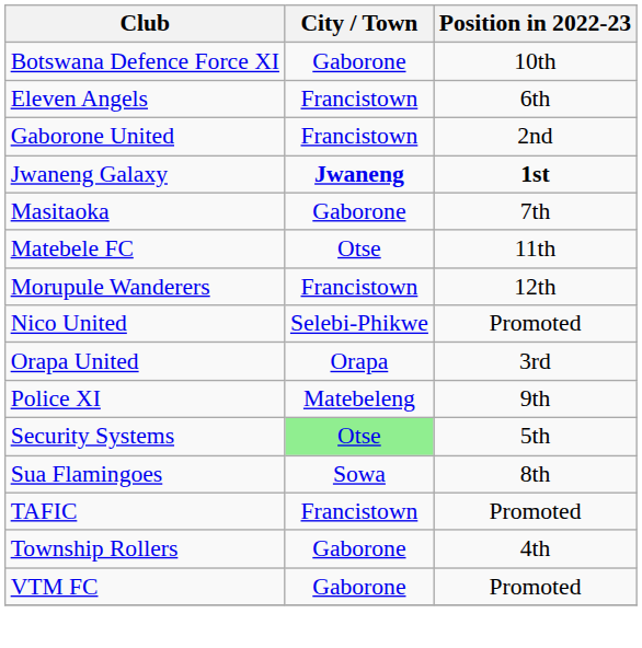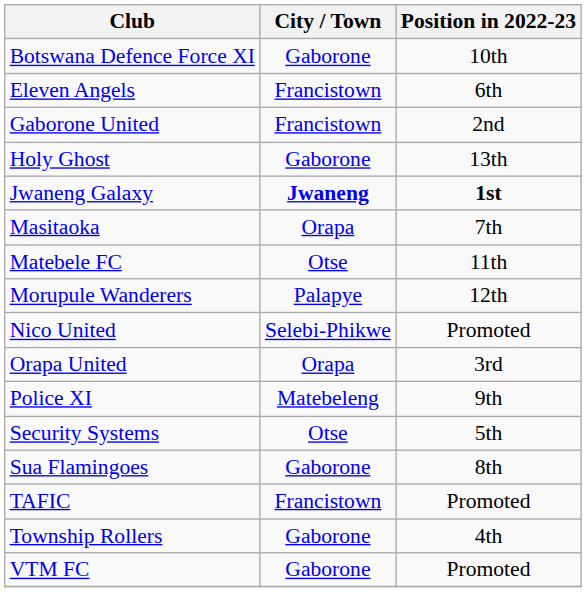 <table class="wikitable sortable" style="text-align:center;">
 <tr>
 <th>Club</th>
 <th>City / Town</th>
 <th>Position in 2022-23</th>
 </tr>
 <tr>
 <td style="text-align:left;"><a href='#'>Botswana Defence Force XI</a></td>
 <td><a href='#'>Gaborone</a></td>
 <td>10th</td>
 </tr>
 <tr>
 <td style="text-align:left;"><a href='#'>Eleven Angels</a></td>
 <td><a href='#'>Francistown</a></td>
 <td>6th</td>
 </tr>
 <tr>
 <td style="text-align:left;"><a href='#'>Gaborone United</a></td>
 <td><a href='#'>Francistown</a></td>
 <td>2nd</td>
 </tr>
 <tr>
+<td style="text-align:left;"><a href='#'>Holy Ghost</a></td>
+<td><a href='#'>Gaborone</a></td>
+<td>13th</td>
+</tr>
+<tr>
 <td style="text-align:left;"><a href='#'>Jwaneng Galaxy</a></td>
 <td><strong><a href='#'>Jwaneng</a></strong></td>
 <td><strong>1st</strong></td>
 </tr>
 <tr>
 <td style="text-align:left;"><a href='#'>Masitaoka</a></td>
-<td><a href='#'>Gaborone</a></td>
+<td><a href='#'>Orapa</a></td>
 <td>7th</td>
 </tr>
 <tr>
 <td style="text-align:left;"><a href='#'>Matebele FC</a></td>
 <td><a href='#'>Otse</a></td>
 <td>11th</td>
 </tr>
 <tr>
 <td style="text-align:left;"><a href='#'>Morupule Wanderers</a></td>
-<td><a href='#'>Francistown</a></td>
+<td><a href='#'>Palapye</a></td>
 <td>12th</td>
 </tr>
 <tr>
 <td style="text-align:left;"><a href='#'>Nico United</a></td>
 <td><a href='#'>Selebi-Phikwe</a></td>
 <td>Promoted</td>
 </tr>
 <tr>
 <td style="text-align:left;"><a href='#'>Orapa United</a></td>
 <td><a href='#'>Orapa</a></td>
 <td>3rd</td>
 </tr>
 <tr>
 <td style="text-align:left;"><a href='#'>Police XI</a></td>
 <td><a href='#'>Matebeleng</a></td>
 <td>9th</td>
 </tr>
 <tr>
 <td style="text-align:left;"><a href='#'>Security Systems</a></td>
-<td style="background: lightgreen;"><a href='#'>Otse</a></td>
+<td><a href='#'>Otse</a></td>
 <td>5th</td>
 </tr>
 <tr>
 <td style="text-align:left;"><a href='#'>Sua Flamingoes</a></td>
-<td><a href='#'>Sowa</a></td>
+<td><a href='#'>Gaborone</a></td>
 <td>8th</td>
 </tr>
 <tr>
 <td style="text-align:left;"><a href='#'>TAFIC</a></td>
 <td><a href='#'>Francistown</a></td>
 <td>Promoted</td>
 </tr>
 <tr>
 <td style="text-align:left;"><a href='#'>Township Rollers</a></td>
 <td><a href='#'>Gaborone</a></td>
 <td>4th</td>
 </tr>
 <tr>
 <td style="text-align:left;"><a href='#'>VTM FC</a></td>
 <td><a href='#'>Gaborone</a></td>
 <td>Promoted</td>
 </tr>
 <tr>
 </tr>
 </table>
